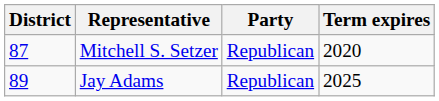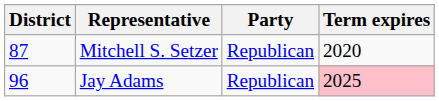 <table class="wikitable">
 <tr>
 <th>District</th>
 <th>Representative</th>
 <th>Party</th>
 <th>Term expires</th>
 </tr>
 <tr>
 <td><a href='#'>87</a></td>
 <td><a href='#'>Mitchell S. Setzer</a></td>
 <td><a href='#'>Republican</a></td>
 <td>2020</td>
 </tr>
 <tr>
-<td><a href='#'>89</a></td>
+<td><a href='#'>96</a></td>
 <td><a href='#'>Jay Adams</a></td>
 <td><a href='#'>Republican</a></td>
-<td>2025</td>
+<td style="background: pink;">2025</td>
 </tr>
 </table>
